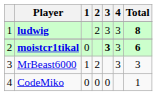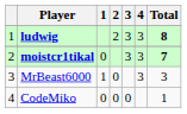 <table class="wikitable" style="text-align: center;">
 <tr>
 <th></th>
 <th>Player</th>
 <th>1</th>
 <th>2</th>
 <th>3</th>
 <th>4</th>
 <th>Total</th>
 </tr>
 <tr>
 </tr>
 <tr style="background:#ccffcc;">
 <td>1</td>
 <td align="left"><strong><a href='#'>ludwig</a></strong></td>
 <td></td>
 <td>2</td>
 <td>3</td>
 <td>3</td>
 <td><strong>8 </strong></td>
 </tr>
 <tr>
 </tr>
 <tr style="background:#ccffcc;">
 <td>2</td>
 <td align="left"><strong><a href='#'>moistcr1tikal</a></strong></td>
 <td>0</td>
 <td></td>
-<td><strong>3</strong></td>
 <td>3</td>
-<td><strong>6</strong></td>
+<td>3</td>
+<td><strong>7</strong></td>
 </tr>
 <tr>
 <td>3</td>
 <td align="left"><a href='#'>MrBeast6000</a></td>
 <td>1</td>
-<td>2</td>
+<td>0</td>
 <td></td>
 <td>3</td>
 <td>3</td>
 </tr>
 <tr>
 <td>4</td>
 <td align="left"><a href='#'>CodeMiko</a></td>
 <td>0</td>
 <td>0</td>
 <td>0</td>
 <td></td>
 <td>1</td>
 </tr>
 </table>
